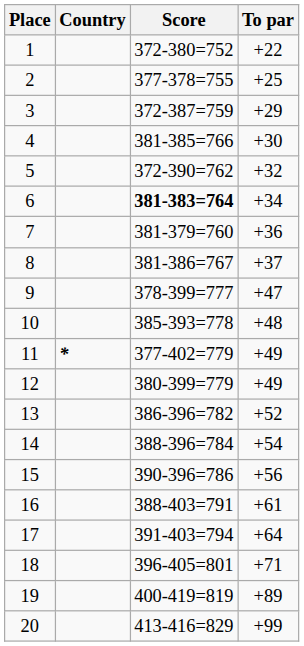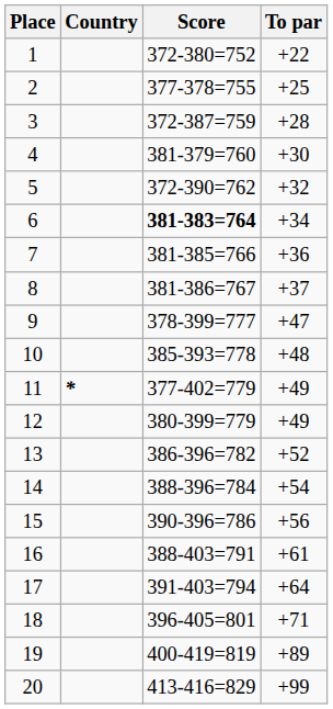 <table class="wikitable" style="font-size:95%;">
 <tr>
 <th>Place</th>
 <th>Country</th>
 <th>Score</th>
 <th>To par</th>
 </tr>
 <tr>
 <td align=center>1</td>
 <td></td>
 <td>372-380=752</td>
 <td align=center>+22</td>
 </tr>
 <tr>
 <td align=center>2</td>
 <td></td>
 <td>377-378=755</td>
 <td align=center>+25</td>
 </tr>
 <tr>
 <td align=center>3</td>
 <td></td>
 <td>372-387=759</td>
-<td align=center>+29</td>
+<td align=center>+28</td>
 </tr>
 <tr>
 <td align=center>4</td>
 <td></td>
-<td>381-385=766</td>
+<td>381-379=760</td>
 <td align=center>+30</td>
 </tr>
 <tr>
 <td align=center>5</td>
 <td></td>
 <td>372-390=762</td>
 <td align=center>+32</td>
 </tr>
 <tr>
 <td align=center>6</td>
 <td></td>
 <td><strong>381-383=764</strong></td>
 <td align=center>+34</td>
 </tr>
 <tr>
 <td align=center>7</td>
 <td></td>
-<td>381-379=760</td>
+<td>381-385=766</td>
 <td align=center>+36</td>
 </tr>
 <tr>
 <td align=center>8</td>
 <td></td>
 <td>381-386=767</td>
 <td align=center>+37</td>
 </tr>
 <tr>
 <td align=center>9</td>
 <td></td>
 <td>378-399=777</td>
 <td align=center>+47</td>
 </tr>
 <tr>
 <td align=center>10</td>
 <td></td>
 <td>385-393=778</td>
 <td align=center>+48</td>
 </tr>
 <tr>
 <td align=center>11</td>
 <td> <strong><em>*</em></strong></td>
 <td>377-402=779</td>
 <td align=center>+49</td>
 </tr>
 <tr>
 <td align=center>12</td>
 <td></td>
 <td>380-399=779</td>
 <td align=center>+49</td>
 </tr>
 <tr>
 <td align=center>13</td>
 <td></td>
 <td>386-396=782</td>
 <td align=center>+52</td>
 </tr>
 <tr>
 <td align=center>14</td>
 <td></td>
 <td>388-396=784</td>
 <td align=center>+54</td>
 </tr>
 <tr>
 <td align=center>15</td>
 <td></td>
 <td>390-396=786</td>
 <td align=center>+56</td>
 </tr>
 <tr>
 <td align=center>16</td>
 <td></td>
 <td>388-403=791</td>
 <td align=center>+61</td>
 </tr>
 <tr>
 <td align=center>17</td>
 <td></td>
 <td>391-403=794</td>
 <td align=center>+64</td>
 </tr>
 <tr>
 <td align=center>18</td>
 <td></td>
 <td>396-405=801</td>
 <td align=center>+71</td>
 </tr>
 <tr>
 <td align=center>19</td>
 <td></td>
 <td>400-419=819</td>
 <td align=center>+89</td>
 </tr>
 <tr>
 <td align=center>20</td>
 <td></td>
 <td>413-416=829</td>
 <td align=center>+99</td>
 </tr>
 </table>
